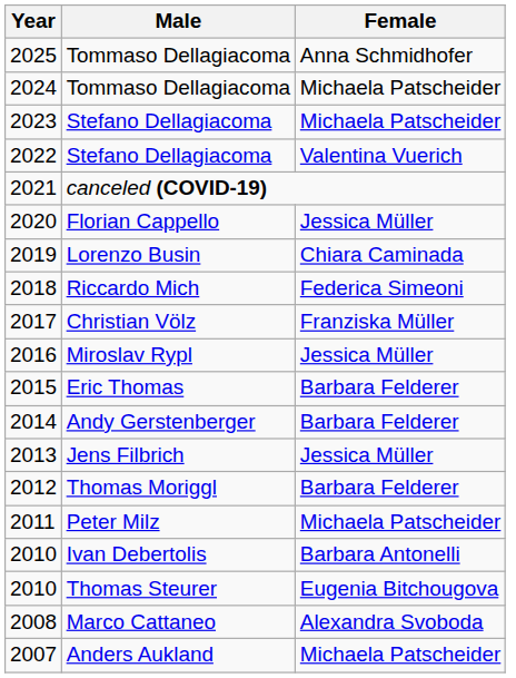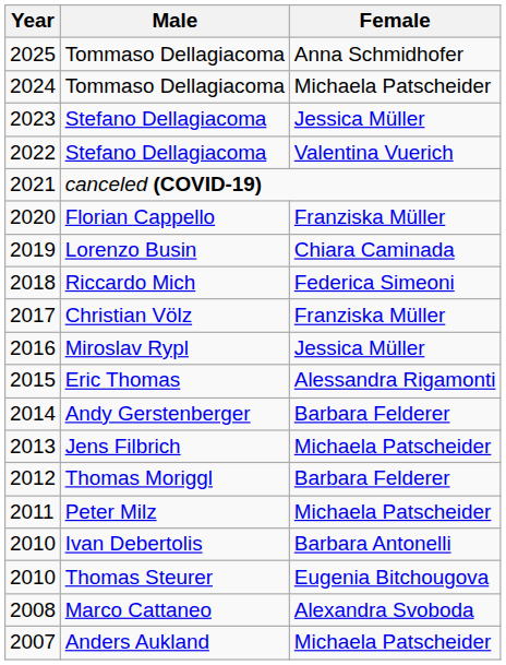 <table class="wikitable">
 <tr>
 <th>Year</th>
 <th>Male</th>
 <th>Female</th>
 </tr>
 <tr>
 <td>2025</td>
 <td>Tommaso Dellagiacoma </td>
 <td>Anna Schmidhofer </td>
 </tr>
 <tr>
 <td>2024</td>
 <td>Tommaso Dellagiacoma </td>
 <td>Michaela Patscheider </td>
 </tr>
 <tr>
 <td>2023</td>
 <td><a href='#'>Stefano Dellagiacoma</a> </td>
-<td><a href='#'>Michaela Patscheider</a> </td>
+<td><a href='#'>Jessica Müller</a> </td>
 </tr>
 <tr>
 <td>2022</td>
 <td><a href='#'>Stefano Dellagiacoma</a> </td>
 <td><a href='#'>Valentina Vuerich</a> </td>
 </tr>
 <tr>
 <td>2021</td>
 <td colspan="2"><em>canceled</em> <strong>(COVID-19)</strong></td>
 </tr>
 <tr>
 <td>2020</td>
 <td><a href='#'>Florian Cappello</a> </td>
-<td><a href='#'>Jessica Müller</a> </td>
+<td><a href='#'>Franziska Müller</a> </td>
 </tr>
 <tr>
 <td>2019</td>
 <td><a href='#'>Lorenzo Busin</a> </td>
 <td><a href='#'>Chiara Caminada</a> </td>
 </tr>
 <tr>
 <td>2018</td>
 <td><a href='#'>Riccardo Mich</a> </td>
 <td><a href='#'>Federica Simeoni</a> </td>
 </tr>
 <tr>
 <td>2017</td>
 <td><a href='#'>Christian Völz</a> </td>
 <td><a href='#'>Franziska Müller</a> </td>
 </tr>
 <tr>
 <td>2016</td>
 <td><a href='#'>Miroslav Rypl</a> </td>
 <td><a href='#'>Jessica Müller</a> </td>
 </tr>
 <tr>
 <td>2015</td>
 <td><a href='#'>Eric Thomas</a> </td>
-<td><a href='#'>Barbara Felderer</a> </td>
+<td><a href='#'>Alessandra Rigamonti</a> </td>
 </tr>
 <tr>
 <td>2014</td>
 <td><a href='#'>Andy Gerstenberger</a> </td>
 <td><a href='#'>Barbara Felderer</a> </td>
 </tr>
 <tr>
 <td>2013</td>
 <td><a href='#'>Jens Filbrich</a> </td>
-<td><a href='#'>Jessica Müller</a> </td>
+<td><a href='#'>Michaela Patscheider</a> </td>
 </tr>
 <tr>
 <td>2012</td>
 <td><a href='#'>Thomas Moriggl</a> </td>
 <td><a href='#'>Barbara Felderer</a> </td>
 </tr>
 <tr>
 <td>2011</td>
 <td><a href='#'>Peter Milz</a> </td>
 <td><a href='#'>Michaela Patscheider</a> </td>
 </tr>
 <tr>
 <td>2010</td>
 <td><a href='#'>Ivan Debertolis</a> </td>
 <td><a href='#'>Barbara Antonelli</a> </td>
 </tr>
 <tr>
 <td>2010</td>
 <td><a href='#'>Thomas Steurer</a> </td>
 <td><a href='#'>Eugenia Bitchougova</a> </td>
 </tr>
 <tr>
 <td>2008</td>
 <td><a href='#'>Marco Cattaneo</a> </td>
 <td><a href='#'>Alexandra Svoboda</a> </td>
 </tr>
 <tr>
 <td>2007</td>
 <td><a href='#'>Anders Aukland</a> </td>
 <td><a href='#'>Michaela Patscheider</a> </td>
 </tr>
 </table>
